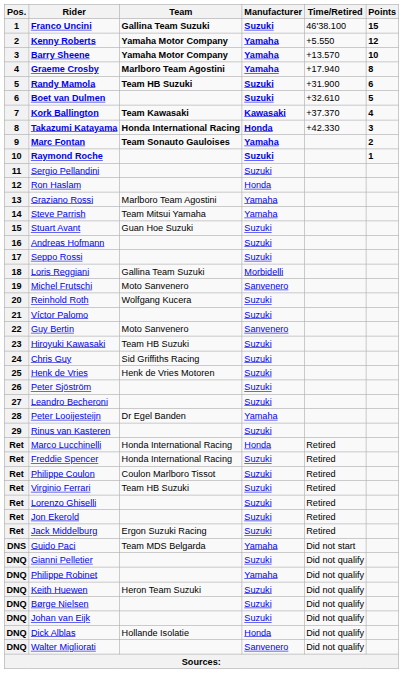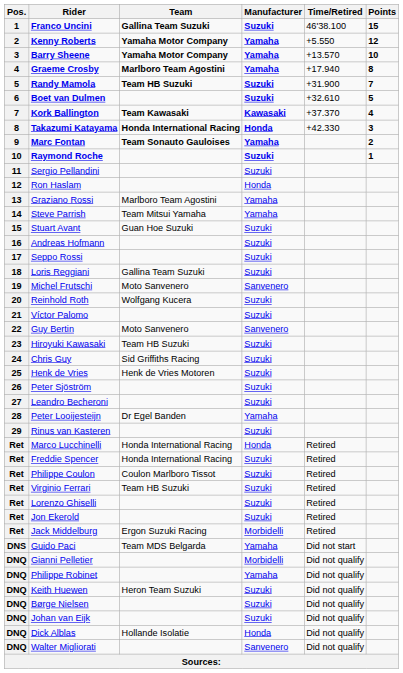 <table class="wikitable" style="font-size: 95%;">
 <tr>
 <th>Pos.</th>
 <th>Rider</th>
 <th>Team</th>
 <th>Manufacturer</th>
 <th>Time/Retired</th>
 <th>Points</th>
 </tr>
 <tr>
 <th>1</th>
 <td> <strong><a href='#'>Franco Uncini</a></strong></td>
 <td><strong>Gallina Team Suzuki</strong></td>
 <td><strong><a href='#'>Suzuki</a></strong></td>
 <td>46'38.100</td>
 <td><strong>15</strong></td>
 </tr>
 <tr>
 <th>2</th>
 <td> <strong><a href='#'>Kenny Roberts</a></strong></td>
 <td><strong>Yamaha Motor Company</strong></td>
 <td><strong><a href='#'>Yamaha</a></strong></td>
 <td>+5.550</td>
 <td><strong>12</strong></td>
 </tr>
 <tr>
 <th>3</th>
 <td> <strong><a href='#'>Barry Sheene</a></strong></td>
 <td><strong>Yamaha Motor Company</strong></td>
 <td><strong><a href='#'>Yamaha</a></strong></td>
 <td>+13.570</td>
 <td><strong>10</strong></td>
 </tr>
 <tr>
 <th>4</th>
 <td> <strong><a href='#'>Graeme Crosby</a></strong></td>
 <td><strong>Marlboro Team Agostini</strong></td>
 <td><strong><a href='#'>Yamaha</a></strong></td>
 <td>+17.940</td>
 <td><strong>8</strong></td>
 </tr>
 <tr>
 <th>5</th>
 <td> <strong><a href='#'>Randy Mamola</a></strong></td>
 <td><strong>Team HB Suzuki</strong></td>
 <td><strong><a href='#'>Suzuki</a></strong></td>
 <td>+31.900</td>
-<td><strong>6</strong></td>
+<td><strong>7</strong></td>
 </tr>
 <tr>
 <th>6</th>
 <td> <strong><a href='#'>Boet van Dulmen</a></strong></td>
 <td></td>
 <td><strong><a href='#'>Suzuki</a></strong></td>
 <td>+32.610</td>
 <td><strong>5</strong></td>
 </tr>
 <tr>
 <th>7</th>
 <td> <strong><a href='#'>Kork Ballington</a></strong></td>
 <td><strong>Team Kawasaki</strong></td>
 <td><strong><a href='#'>Kawasaki</a></strong></td>
 <td>+37.370</td>
 <td><strong>4</strong></td>
 </tr>
 <tr>
 <th>8</th>
 <td> <strong><a href='#'>Takazumi Katayama</a></strong></td>
 <td><strong>Honda International Racing</strong></td>
 <td><strong><a href='#'>Honda</a></strong></td>
 <td>+42.330</td>
 <td><strong>3</strong></td>
 </tr>
 <tr>
 <th>9</th>
 <td> <strong><a href='#'>Marc Fontan</a></strong></td>
 <td><strong>Team Sonauto Gauloises</strong></td>
 <td><strong><a href='#'>Yamaha</a></strong></td>
 <td></td>
 <td><strong>2</strong></td>
 </tr>
 <tr>
 <th>10</th>
 <td> <strong><a href='#'>Raymond Roche</a></strong></td>
 <td></td>
 <td><strong><a href='#'>Suzuki</a></strong></td>
 <td></td>
 <td><strong>1</strong></td>
 </tr>
 <tr>
 <th>11</th>
 <td> <a href='#'>Sergio Pellandini</a></td>
 <td></td>
 <td><a href='#'>Suzuki</a></td>
 <td></td>
 <td></td>
 </tr>
 <tr>
 <th>12</th>
 <td> <a href='#'>Ron Haslam</a></td>
 <td></td>
 <td><a href='#'>Honda</a></td>
 <td></td>
 <td></td>
 </tr>
 <tr>
 <th>13</th>
 <td> <a href='#'>Graziano Rossi</a></td>
 <td>Marlboro Team Agostini</td>
 <td><a href='#'>Yamaha</a></td>
 <td></td>
 <td></td>
 </tr>
 <tr>
 <th>14</th>
 <td> <a href='#'>Steve Parrish</a></td>
 <td>Team Mitsui Yamaha</td>
 <td><a href='#'>Yamaha</a></td>
 <td></td>
 <td></td>
 </tr>
 <tr>
 <th>15</th>
 <td> <a href='#'>Stuart Avant</a></td>
 <td>Guan Hoe Suzuki</td>
 <td><a href='#'>Suzuki</a></td>
 <td></td>
 <td></td>
 </tr>
 <tr>
 <th>16</th>
 <td> <a href='#'>Andreas Hofmann</a></td>
 <td></td>
 <td><a href='#'>Suzuki</a></td>
 <td></td>
 <td></td>
 </tr>
 <tr>
 <th>17</th>
 <td> <a href='#'>Seppo Rossi</a></td>
 <td></td>
 <td><a href='#'>Suzuki</a></td>
 <td></td>
 <td></td>
 </tr>
 <tr>
 <th>18</th>
 <td> <a href='#'>Loris Reggiani</a></td>
 <td>Gallina Team Suzuki</td>
-<td><a href='#'>Morbidelli</a></td>
+<td><a href='#'>Suzuki</a></td>
 <td></td>
 <td></td>
 </tr>
 <tr>
 <th>19</th>
 <td> <a href='#'>Michel Frutschi</a></td>
 <td>Moto Sanvenero</td>
 <td><a href='#'>Sanvenero</a></td>
 <td></td>
 <td></td>
 </tr>
 <tr>
 <th>20</th>
 <td> <a href='#'>Reinhold Roth</a></td>
 <td>Wolfgang Kucera</td>
 <td><a href='#'>Suzuki</a></td>
 <td></td>
 <td></td>
 </tr>
 <tr>
 <th>21</th>
 <td> <a href='#'>Víctor Palomo</a></td>
 <td></td>
 <td><a href='#'>Suzuki</a></td>
 <td></td>
 <td></td>
 </tr>
 <tr>
 <th>22</th>
 <td> <a href='#'>Guy Bertin</a></td>
 <td>Moto Sanvenero</td>
 <td><a href='#'>Sanvenero</a></td>
 <td></td>
 <td></td>
 </tr>
 <tr>
 <th>23</th>
 <td> <a href='#'>Hiroyuki Kawasaki</a></td>
 <td>Team HB Suzuki</td>
 <td><a href='#'>Suzuki</a></td>
 <td></td>
 <td></td>
 </tr>
 <tr>
 <th>24</th>
 <td> <a href='#'>Chris Guy</a></td>
 <td>Sid Griffiths Racing</td>
 <td><a href='#'>Suzuki</a></td>
 <td></td>
 <td></td>
 </tr>
 <tr>
 <th>25</th>
 <td> <a href='#'>Henk de Vries</a></td>
 <td>Henk de Vries Motoren</td>
 <td><a href='#'>Suzuki</a></td>
 <td></td>
 <td></td>
 </tr>
 <tr>
 <th>26</th>
 <td> <a href='#'>Peter Sjöström</a></td>
 <td></td>
 <td><a href='#'>Suzuki</a></td>
 <td></td>
 <td></td>
 </tr>
 <tr>
 <th>27</th>
 <td> <a href='#'>Leandro Becheroni</a></td>
 <td></td>
 <td><a href='#'>Suzuki</a></td>
 <td></td>
 <td></td>
 </tr>
 <tr>
 <th>28</th>
 <td> <a href='#'>Peter Looijesteijn</a></td>
 <td>Dr Egel Banden</td>
 <td><a href='#'>Yamaha</a></td>
 <td></td>
 <td></td>
 </tr>
 <tr>
 <th>29</th>
 <td> <a href='#'>Rinus van Kasteren</a></td>
 <td></td>
 <td><a href='#'>Suzuki</a></td>
 <td></td>
 <td></td>
 </tr>
 <tr>
 <th>Ret</th>
 <td> <a href='#'>Marco Lucchinelli</a></td>
 <td>Honda International Racing</td>
 <td><a href='#'>Honda</a></td>
 <td>Retired</td>
 <td></td>
 </tr>
 <tr>
 <th>Ret</th>
 <td> <a href='#'>Freddie Spencer</a></td>
 <td>Honda International Racing</td>
 <td><a href='#'>Suzuki</a></td>
 <td>Retired</td>
 <td></td>
 </tr>
 <tr>
 <th>Ret</th>
 <td> <a href='#'>Philippe Coulon</a></td>
 <td>Coulon Marlboro Tissot</td>
 <td><a href='#'>Suzuki</a></td>
 <td>Retired</td>
 <td></td>
 </tr>
 <tr>
 <th>Ret</th>
 <td> <a href='#'>Virginio Ferrari</a></td>
 <td>Team HB Suzuki</td>
 <td><a href='#'>Suzuki</a></td>
 <td>Retired</td>
 <td></td>
 </tr>
 <tr>
 <th>Ret</th>
 <td> <a href='#'>Lorenzo Ghiselli</a></td>
 <td></td>
 <td><a href='#'>Suzuki</a></td>
 <td>Retired</td>
 <td></td>
 </tr>
 <tr>
 <th>Ret</th>
 <td> <a href='#'>Jon Ekerold</a></td>
 <td></td>
 <td><a href='#'>Suzuki</a></td>
 <td>Retired</td>
 <td></td>
 </tr>
 <tr>
 <th>Ret</th>
 <td> <a href='#'>Jack Middelburg</a></td>
 <td>Ergon Suzuki Racing</td>
-<td><a href='#'>Suzuki</a></td>
+<td><a href='#'>Morbidelli</a></td>
 <td>Retired</td>
 <td></td>
 </tr>
 <tr>
 <th>DNS</th>
 <td> <a href='#'>Guido Paci</a></td>
 <td>Team MDS Belgarda</td>
 <td><a href='#'>Yamaha</a></td>
 <td>Did not start</td>
 <td></td>
 </tr>
 <tr>
 <th>DNQ</th>
 <td> <a href='#'>Gianni Pelletier</a></td>
 <td></td>
-<td><a href='#'>Suzuki</a></td>
+<td><a href='#'>Morbidelli</a></td>
 <td>Did not qualify</td>
 <td></td>
 </tr>
 <tr>
 <th>DNQ</th>
 <td> <a href='#'>Philippe Robinet</a></td>
 <td></td>
 <td><a href='#'>Yamaha</a></td>
 <td>Did not qualify</td>
 <td></td>
 </tr>
 <tr>
 <th>DNQ</th>
 <td> <a href='#'>Keith Huewen</a></td>
 <td>Heron Team Suzuki</td>
 <td><a href='#'>Suzuki</a></td>
 <td>Did not qualify</td>
 <td></td>
 </tr>
 <tr>
 <th>DNQ</th>
 <td> <a href='#'>Børge Nielsen</a></td>
 <td></td>
 <td><a href='#'>Suzuki</a></td>
 <td>Did not qualify</td>
 <td></td>
 </tr>
 <tr>
 <th>DNQ</th>
 <td> <a href='#'>Johan van Eijk</a></td>
 <td></td>
 <td><a href='#'>Suzuki</a></td>
 <td>Did not qualify</td>
 <td></td>
 </tr>
 <tr>
 <th>DNQ</th>
 <td> <a href='#'>Dick Alblas</a></td>
 <td>Hollande Isolatie</td>
 <td><a href='#'>Honda</a></td>
 <td>Did not qualify</td>
 <td></td>
 </tr>
 <tr>
 <th>DNQ</th>
 <td> <a href='#'>Walter Migliorati</a></td>
 <td></td>
 <td><a href='#'>Sanvenero</a></td>
 <td>Did not qualify</td>
 <td></td>
 </tr>
 <tr>
 <th colspan=8>Sources:</th>
 </tr>
 </table>
